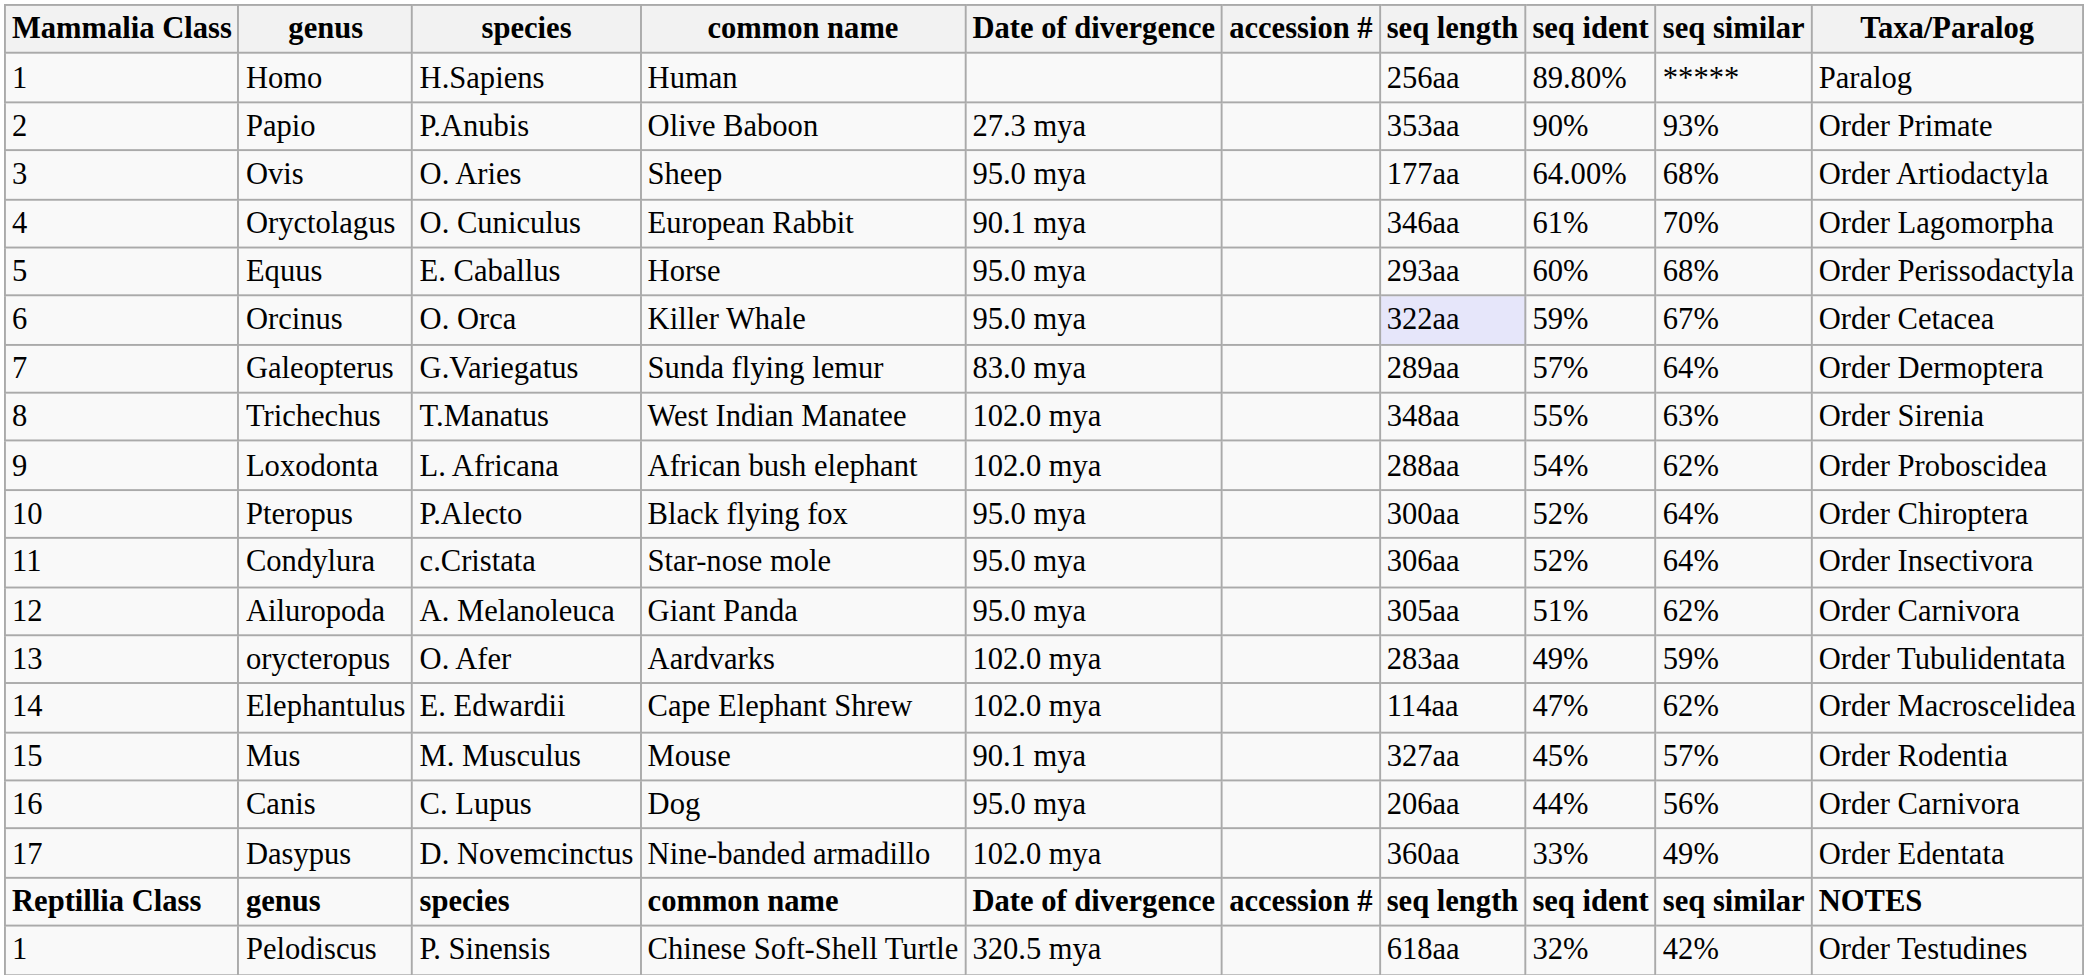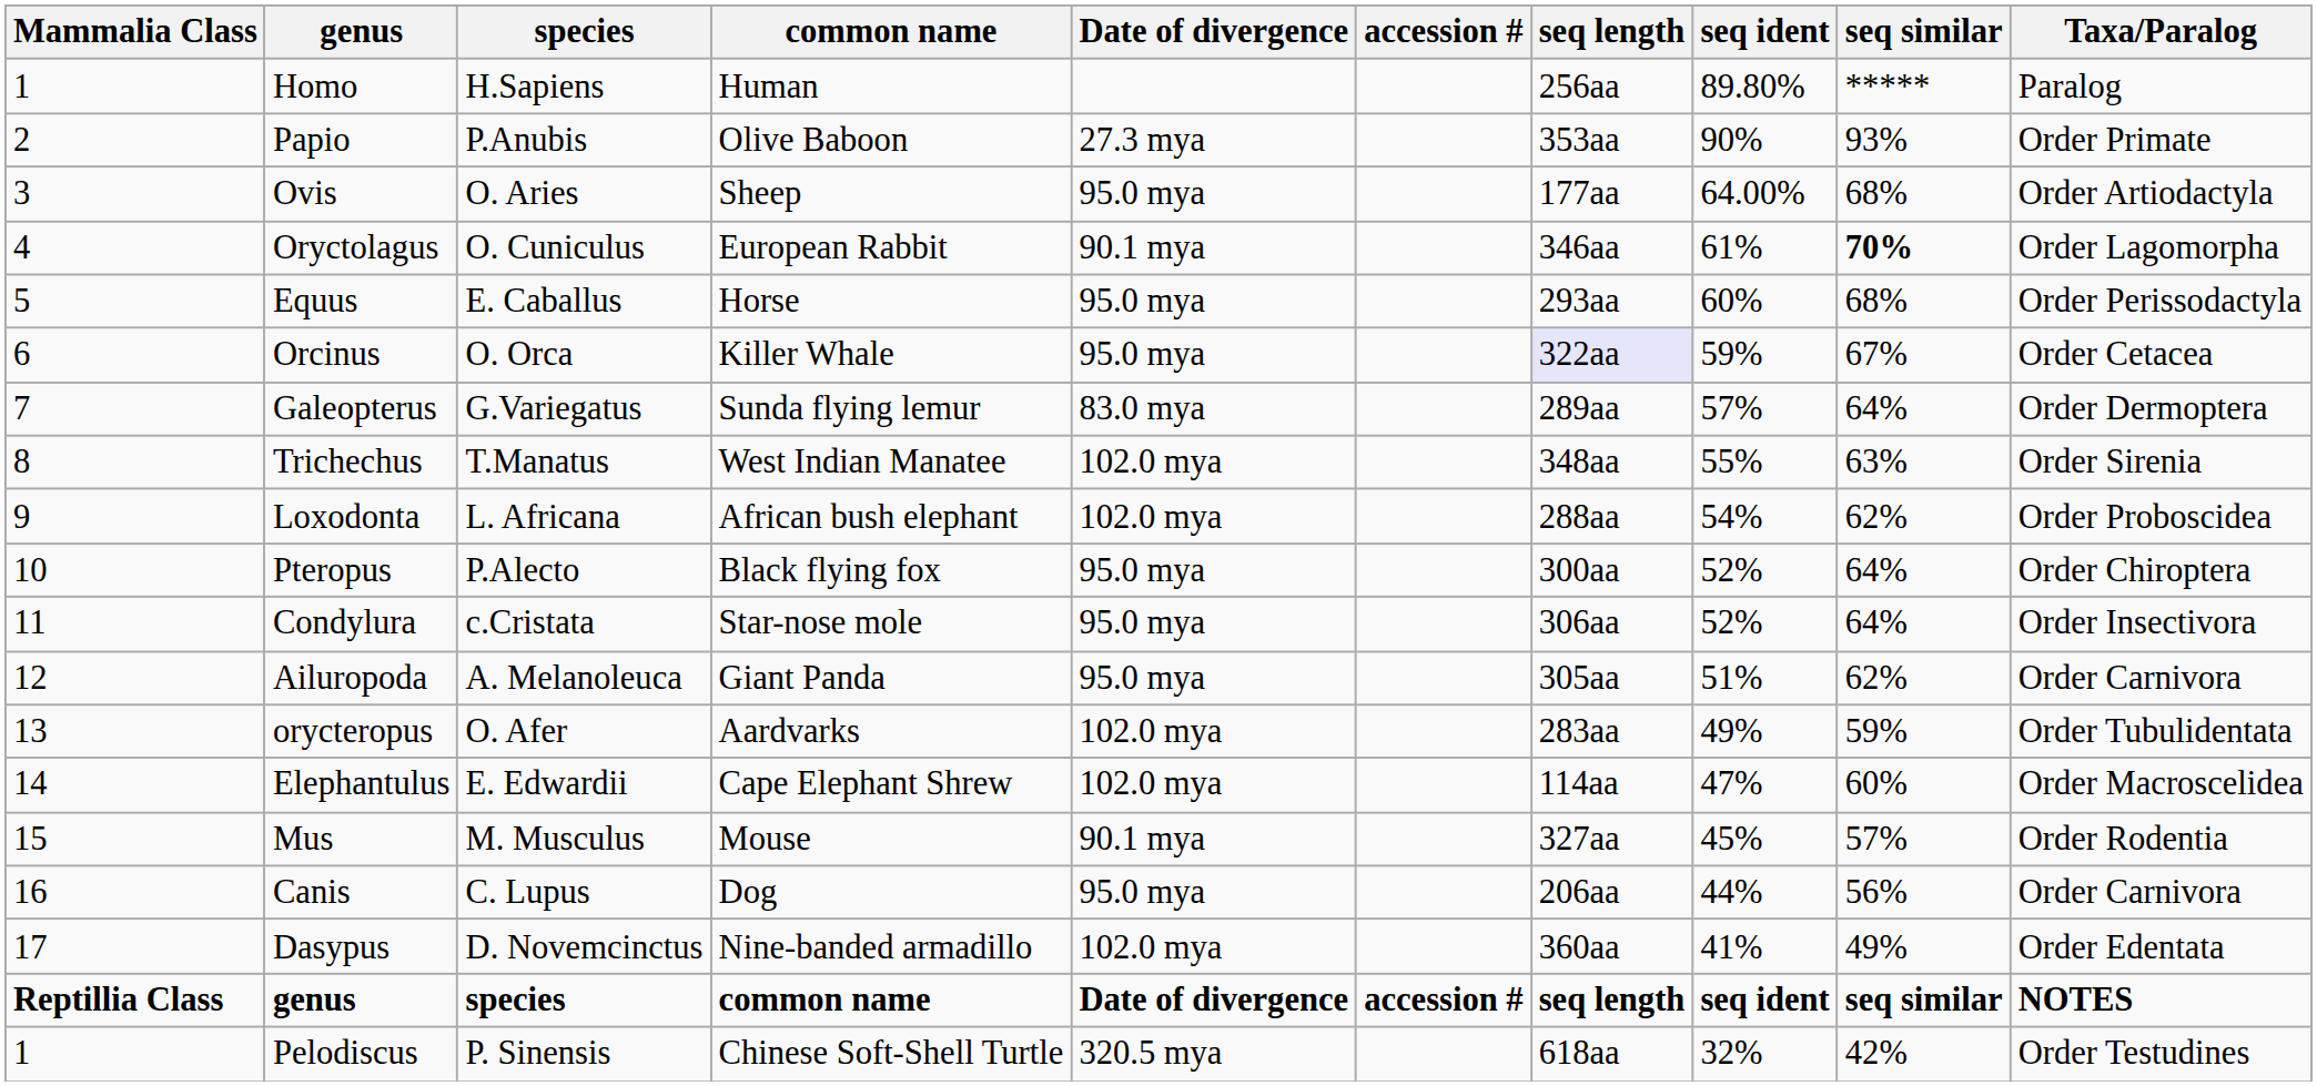 <table class="wikitable">
 <tr>
 <th>Mammalia  Class</th>
 <th>genus</th>
 <th>species</th>
 <th>common  name</th>
 <th>Date  of divergence</th>
 <th>accession  #</th>
 <th>seq  length</th>
 <th>seq  ident</th>
 <th>seq  similar</th>
 <th>Taxa/Paralog</th>
 </tr>
 <tr>
 <td>1</td>
 <td>Homo</td>
 <td>H.Sapiens</td>
 <td>Human</td>
 <td></td>
 <td></td>
 <td>256aa</td>
 <td>89.80%</td>
 <td>*****</td>
 <td>Paralog</td>
 </tr>
 <tr>
 <td>2</td>
 <td>Papio</td>
 <td>P.Anubis</td>
 <td>Olive Baboon</td>
 <td>27.3 mya</td>
 <td></td>
 <td>353aa</td>
 <td>90%</td>
 <td>93%</td>
 <td>Order Primate</td>
 </tr>
 <tr>
 <td>3</td>
 <td>Ovis</td>
 <td>O. Aries</td>
 <td>Sheep</td>
 <td>95.0 mya</td>
 <td></td>
 <td>177aa</td>
 <td>64.00%</td>
 <td>68%</td>
 <td>Order Artiodactyla</td>
 </tr>
 <tr>
 <td>4</td>
 <td>Oryctolagus</td>
 <td>O. Cuniculus</td>
 <td>European Rabbit</td>
 <td>90.1 mya</td>
 <td></td>
 <td>346aa</td>
 <td>61%</td>
-<td>70%</td>
+<td><strong>70%</strong></td>
 <td>Order Lagomorpha</td>
 </tr>
 <tr>
 <td>5</td>
 <td>Equus</td>
 <td>E. Caballus</td>
 <td>Horse</td>
 <td>95.0 mya</td>
 <td></td>
 <td>293aa</td>
 <td>60%</td>
 <td>68%</td>
 <td>Order Perissodactyla</td>
 </tr>
 <tr>
 <td>6</td>
 <td>Orcinus</td>
 <td>O. Orca</td>
 <td>Killer Whale</td>
 <td>95.0 mya</td>
 <td></td>
 <td style="background: lavender;">322aa</td>
 <td>59%</td>
 <td>67%</td>
 <td>Order Cetacea</td>
 </tr>
 <tr>
 <td>7</td>
 <td>Galeopterus</td>
 <td>G.Variegatus</td>
 <td>Sunda flying lemur</td>
 <td>83.0 mya</td>
 <td></td>
 <td>289aa</td>
 <td>57%</td>
 <td>64%</td>
 <td>Order Dermoptera</td>
 </tr>
 <tr>
 <td>8</td>
 <td>Trichechus</td>
 <td>T.Manatus</td>
 <td>West Indian Manatee</td>
 <td>102.0 mya</td>
 <td></td>
 <td>348aa</td>
 <td>55%</td>
 <td>63%</td>
 <td>Order Sirenia</td>
 </tr>
 <tr>
 <td>9</td>
 <td>Loxodonta</td>
 <td>L. Africana</td>
 <td>African bush elephant</td>
 <td>102.0 mya</td>
 <td></td>
 <td>288aa</td>
 <td>54%</td>
 <td>62%</td>
 <td>Order Proboscidea</td>
 </tr>
 <tr>
 <td>10</td>
 <td>Pteropus</td>
 <td>P.Alecto</td>
 <td>Black flying fox</td>
 <td>95.0 mya</td>
 <td></td>
 <td>300aa</td>
 <td>52%</td>
 <td>64%</td>
 <td>Order Chiroptera</td>
 </tr>
 <tr>
 <td>11</td>
 <td>Condylura</td>
 <td>c.Cristata</td>
 <td>Star-nose mole</td>
 <td>95.0 mya</td>
 <td></td>
 <td>306aa</td>
 <td>52%</td>
 <td>64%</td>
 <td>Order Insectivora</td>
 </tr>
 <tr>
 <td>12</td>
 <td>Ailuropoda</td>
 <td>A. Melanoleuca</td>
 <td>Giant Panda</td>
 <td>95.0 mya</td>
 <td></td>
 <td>305aa</td>
 <td>51%</td>
 <td>62%</td>
 <td>Order Carnivora</td>
 </tr>
 <tr>
 <td>13</td>
 <td>orycteropus</td>
 <td>O. Afer</td>
 <td>Aardvarks</td>
 <td>102.0 mya</td>
 <td></td>
 <td>283aa</td>
 <td>49%</td>
 <td>59%</td>
 <td>Order Tubulidentata</td>
 </tr>
 <tr>
 <td>14</td>
 <td>Elephantulus</td>
 <td>E. Edwardii</td>
 <td>Cape Elephant Shrew</td>
 <td>102.0 mya</td>
 <td></td>
 <td>114aa</td>
 <td>47%</td>
-<td>62%</td>
+<td>60%</td>
 <td>Order Macroscelidea</td>
 </tr>
 <tr>
 <td>15</td>
 <td>Mus</td>
 <td>M.  Musculus</td>
 <td>Mouse</td>
 <td>90.1 mya</td>
 <td></td>
 <td>327aa</td>
 <td>45%</td>
 <td>57%</td>
 <td>Order Rodentia</td>
 </tr>
 <tr>
 <td>16</td>
 <td>Canis</td>
 <td>C. Lupus</td>
 <td>Dog</td>
 <td>95.0 mya</td>
 <td></td>
 <td>206aa</td>
 <td>44%</td>
 <td>56%</td>
 <td>Order Carnivora</td>
 </tr>
 <tr>
 <td>17</td>
 <td>Dasypus</td>
 <td>D. Novemcinctus</td>
 <td>Nine-banded armadillo</td>
 <td>102.0 mya</td>
 <td></td>
 <td>360aa</td>
-<td>33%</td>
+<td>41%</td>
 <td>49%</td>
 <td>Order Edentata</td>
 </tr>
 <tr>
 <td><strong>Reptillia  Class</strong></td>
 <td><strong>genus</strong></td>
 <td><strong>species</strong></td>
 <td><strong>common  name</strong></td>
 <td><strong>Date  of divergence</strong></td>
 <td><strong>accession  #</strong></td>
 <td><strong>seq  length</strong></td>
 <td><strong>seq  ident</strong></td>
 <td><strong>seq  similar</strong></td>
 <td><strong>NOTES</strong></td>
 </tr>
 <tr>
 <td>1</td>
 <td>Pelodiscus</td>
 <td>P. Sinensis</td>
 <td>Chinese Soft-Shell Turtle</td>
 <td>320.5 mya</td>
 <td></td>
 <td>618aa</td>
 <td>32%</td>
 <td>42%</td>
 <td>Order Testudines</td>
 </tr>
 </table>
